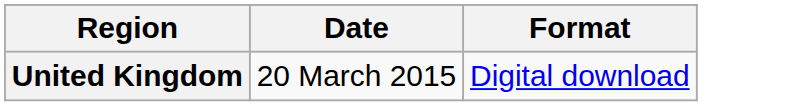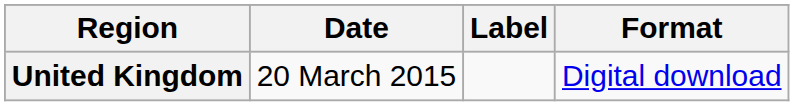 <table class="wikitable plainrowheaders">
 <tr>
 <th scope="col">Region</th>
 <th scope="col">Date</th>
+<th scope="col">Label</th>
 <th scope="col">Format</th>
 </tr>
 <tr>
 <th scope="row">United Kingdom</th>
 <td>20 March 2015</td>
+<td></td>
 <td><a href='#'>Digital download</a></td>
 </tr>
 </table>
